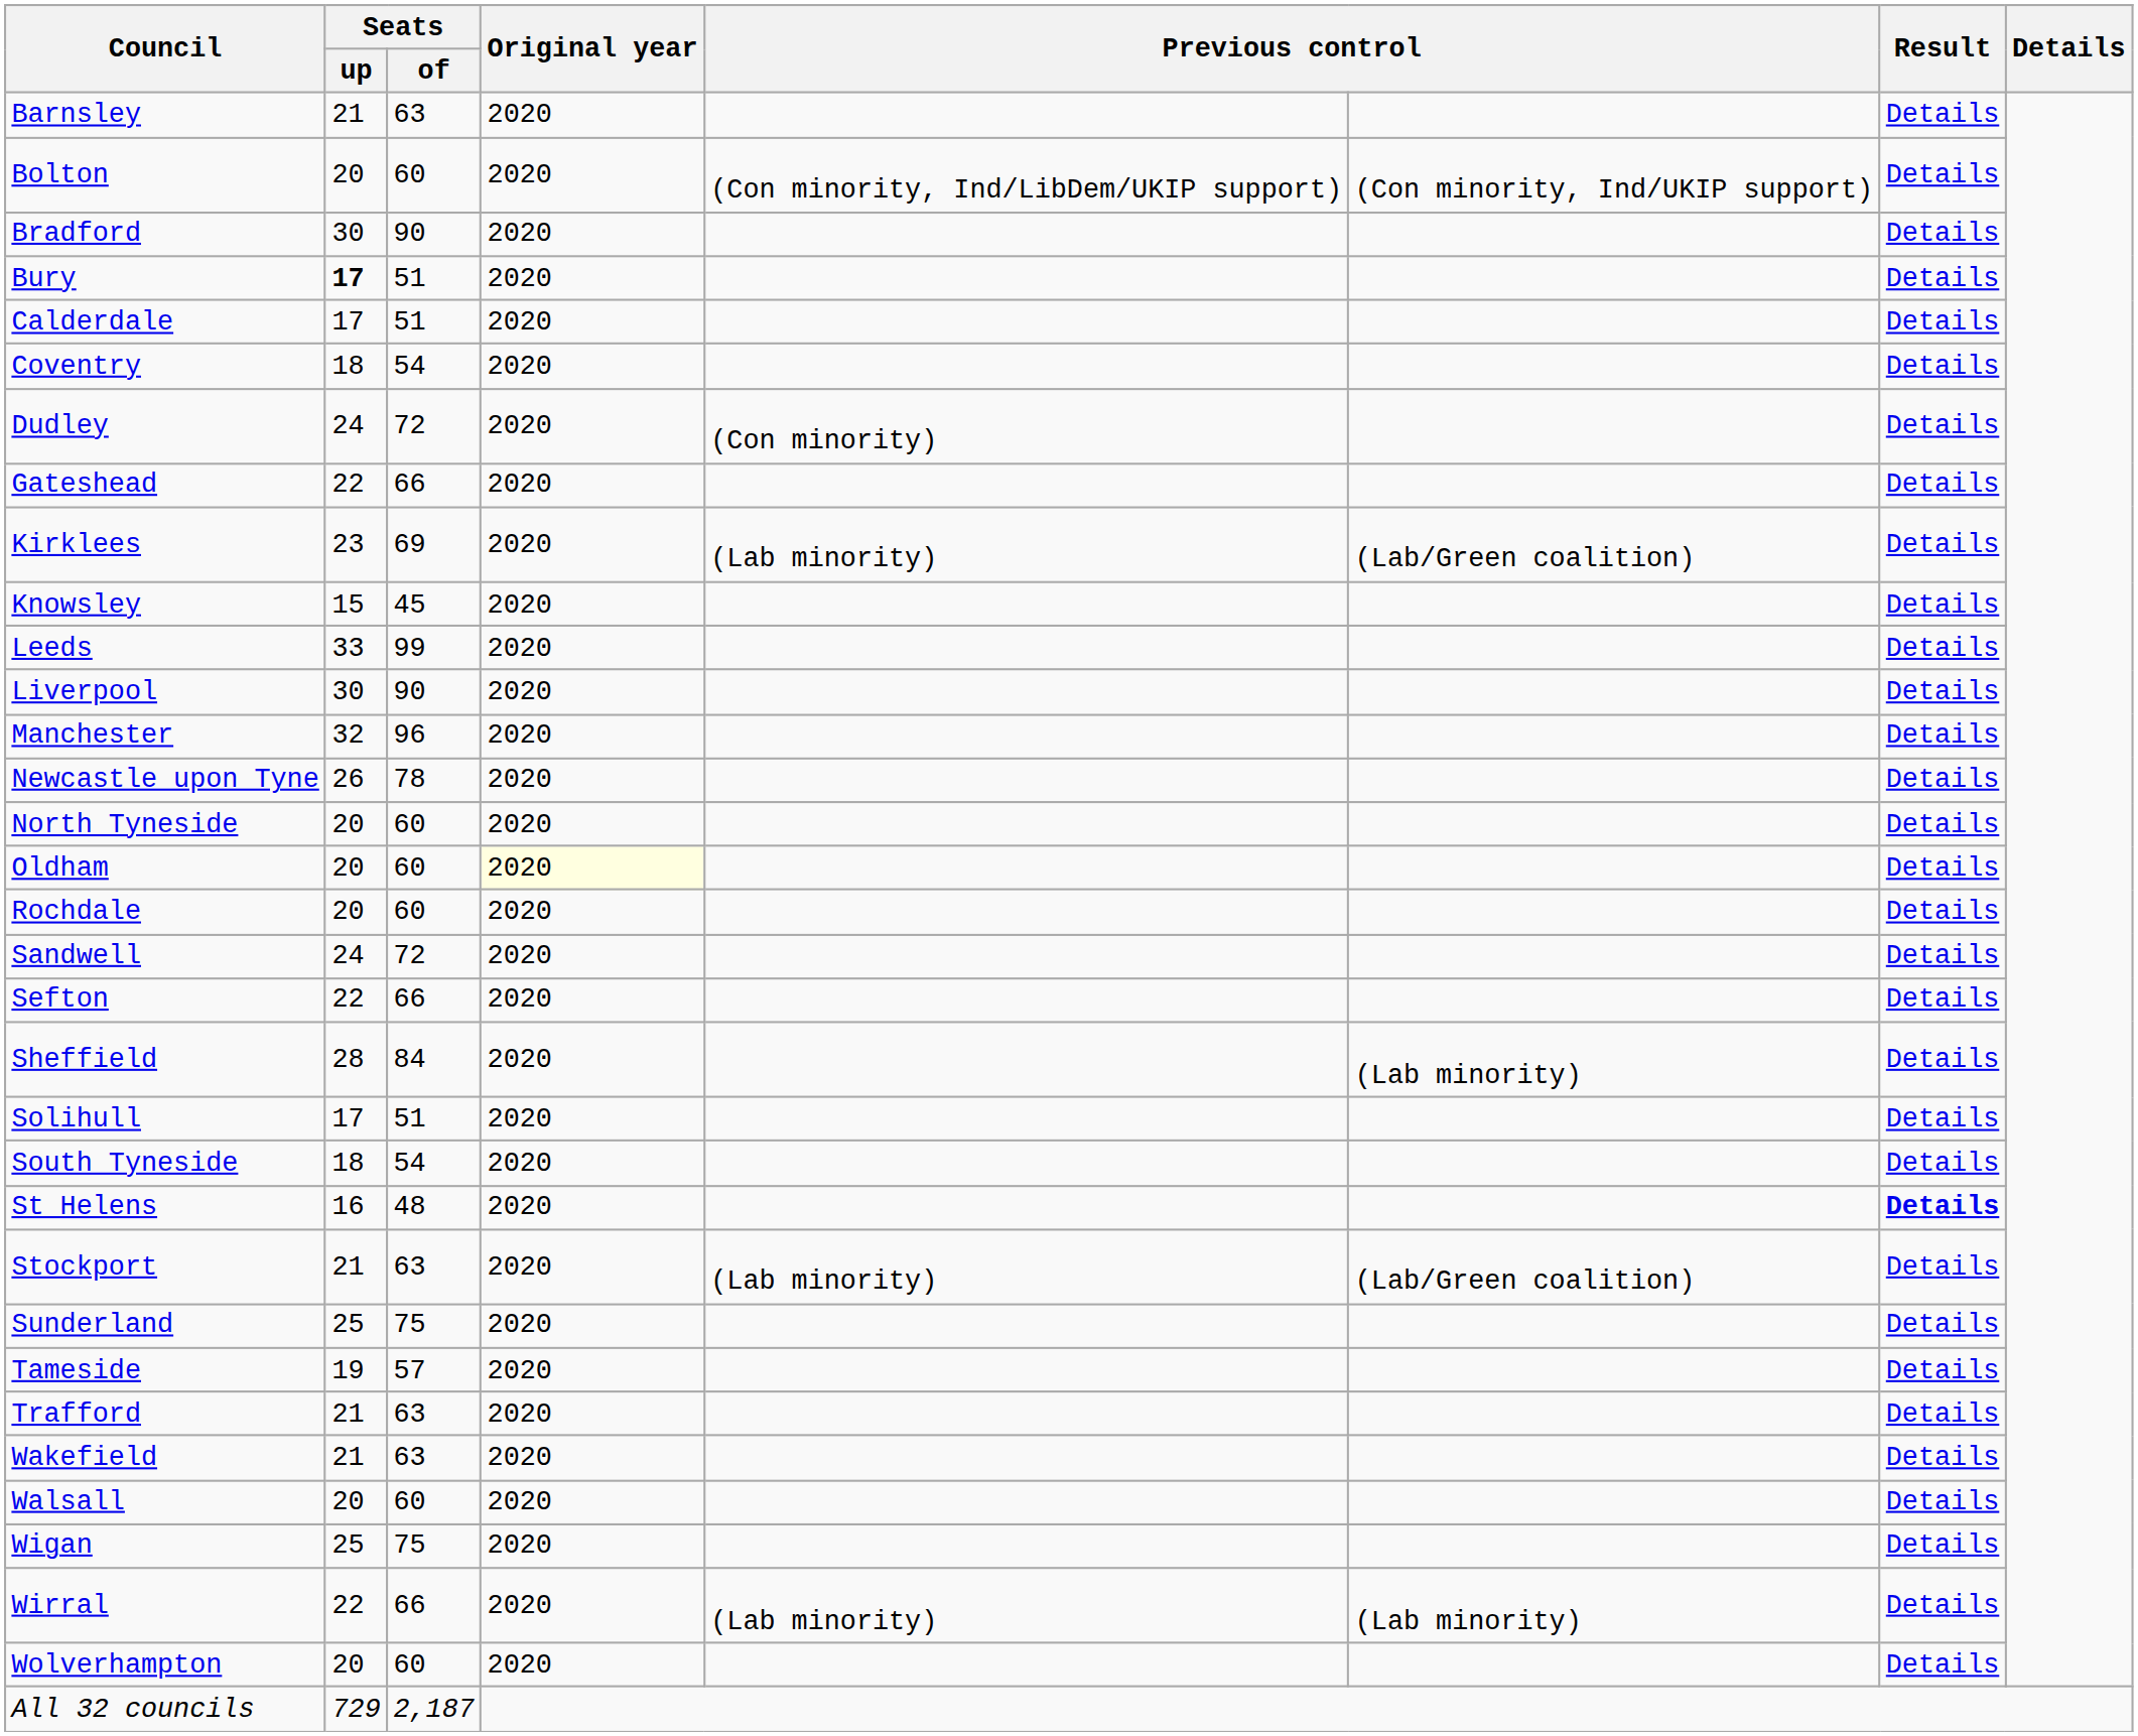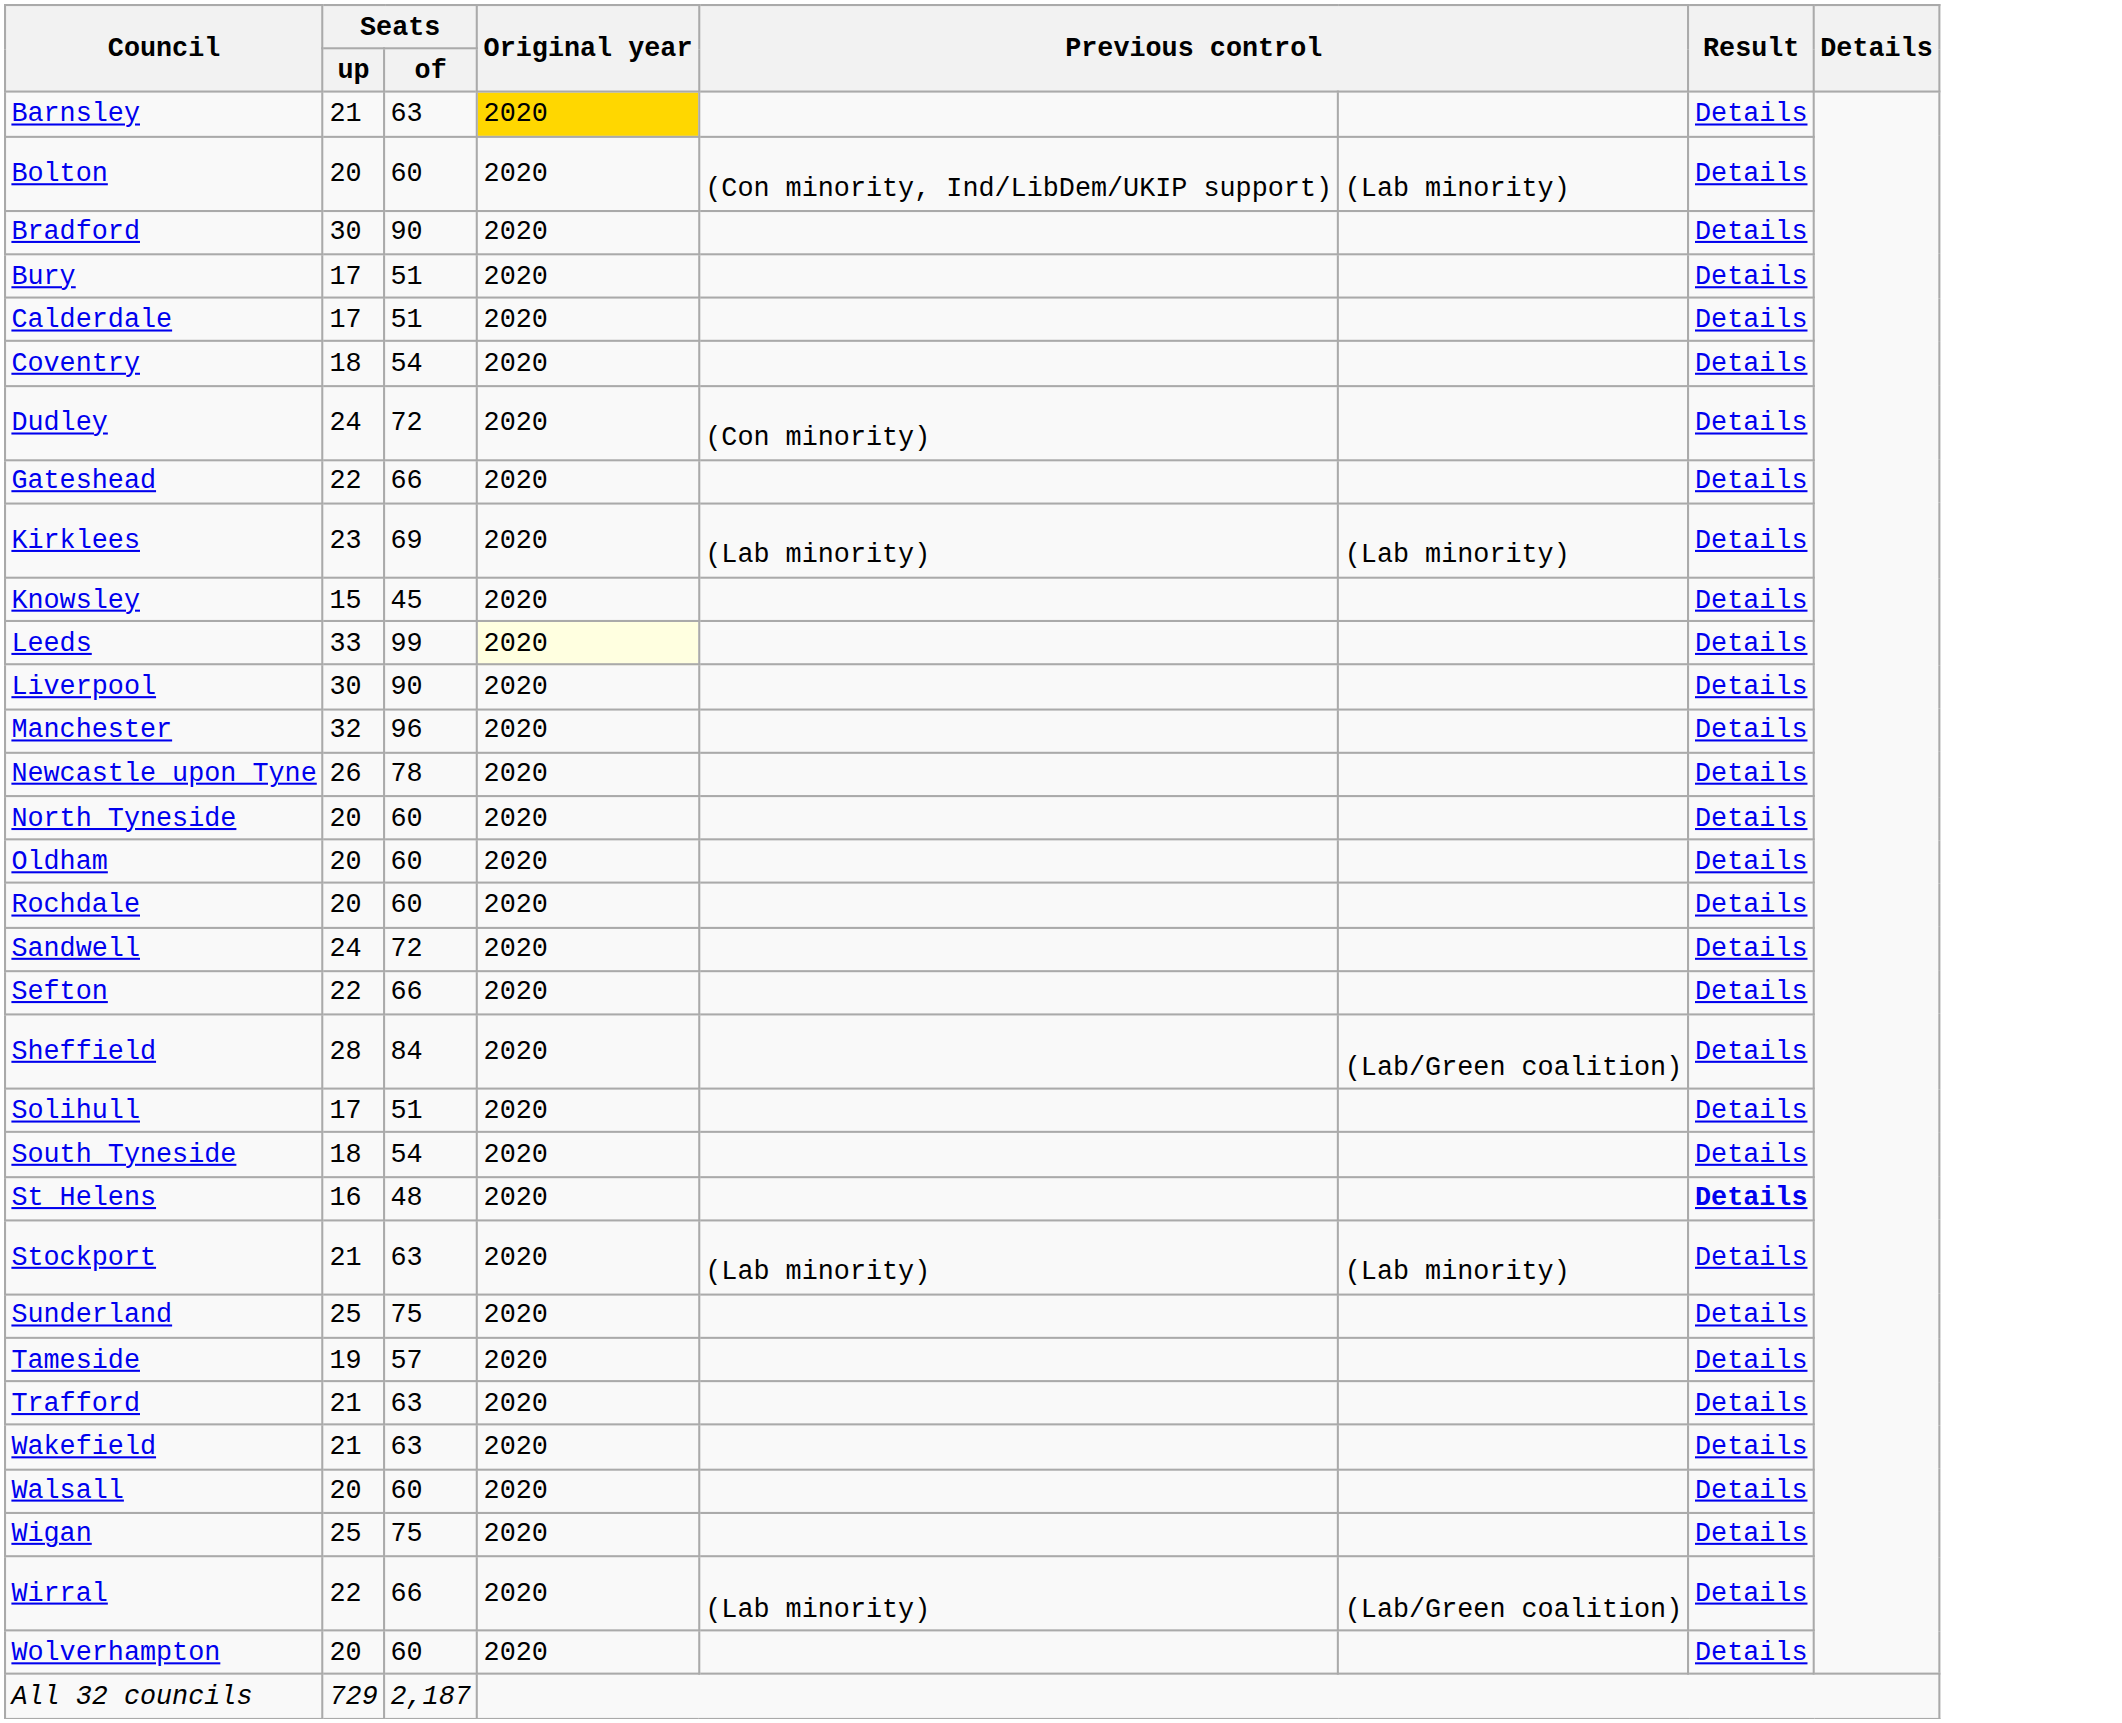 <table class="wikitable sortable">
 <tr>
 <th rowspan="2">Council</th>
 <th colspan="2">Seats</th>
 <th rowspan="2">Original year</th>
 <th colspan="2" rowspan="2">Previous control</th>
 <th colspan="2" rowspan="2">Result</th>
 <th rowspan="2">Details</th>
 </tr>
 <tr>
 <th>up</th>
 <th>of</th>
 </tr>
 <tr>
 <td><a href='#'>Barnsley</a></td>
 <td>21</td>
 <td>63</td>
-<td>2020</td>
+<td style="background: gold;">2020</td>
 <td></td>
 <td></td>
 <td><a href='#'>Details</a></td>
 </tr>
 <tr>
 <td><a href='#'>Bolton</a></td>
 <td>20</td>
 <td>60</td>
 <td>2020</td>
 <td><br>(Con minority, Ind/LibDem/UKIP support)</td>
-<td><br>(Con minority, Ind/UKIP support)</td>
+<td><br>(Lab minority)</td>
 <td><a href='#'>Details</a></td>
 </tr>
 <tr>
 <td><a href='#'>Bradford</a></td>
 <td>30</td>
 <td>90</td>
 <td>2020</td>
 <td></td>
 <td></td>
 <td><a href='#'>Details</a></td>
 </tr>
 <tr>
 <td><a href='#'>Bury</a></td>
-<td><strong>17</strong></td>
+<td>17</td>
 <td>51</td>
 <td>2020</td>
 <td></td>
 <td></td>
 <td><a href='#'>Details</a></td>
 </tr>
 <tr>
 <td><a href='#'>Calderdale</a></td>
 <td>17</td>
 <td>51</td>
 <td>2020</td>
 <td></td>
 <td></td>
 <td><a href='#'>Details</a></td>
 </tr>
 <tr>
 <td><a href='#'>Coventry</a></td>
 <td>18</td>
 <td>54</td>
 <td>2020</td>
 <td></td>
 <td></td>
 <td><a href='#'>Details</a></td>
 </tr>
 <tr>
 <td><a href='#'>Dudley</a></td>
 <td>24</td>
 <td>72</td>
 <td>2020</td>
 <td><br>(Con minority)</td>
 <td></td>
 <td><a href='#'>Details</a></td>
 </tr>
 <tr>
 <td><a href='#'>Gateshead</a></td>
 <td>22</td>
 <td>66</td>
 <td>2020</td>
 <td></td>
 <td></td>
 <td><a href='#'>Details</a></td>
 </tr>
 <tr>
 <td><a href='#'>Kirklees</a></td>
 <td>23</td>
 <td>69</td>
 <td>2020</td>
 <td><br>(Lab minority)</td>
-<td><br>(Lab/Green coalition)</td>
+<td><br>(Lab minority)</td>
 <td><a href='#'>Details</a></td>
 </tr>
 <tr>
 <td><a href='#'>Knowsley</a></td>
 <td>15</td>
 <td>45</td>
 <td>2020</td>
 <td></td>
 <td></td>
 <td><a href='#'>Details</a></td>
 </tr>
 <tr>
 <td><a href='#'>Leeds</a></td>
 <td>33</td>
 <td>99</td>
-<td>2020</td>
+<td style="background: lightyellow;">2020</td>
 <td></td>
 <td></td>
 <td><a href='#'>Details</a></td>
 </tr>
 <tr>
 <td><a href='#'>Liverpool</a></td>
 <td>30</td>
 <td>90</td>
 <td>2020</td>
 <td></td>
 <td></td>
 <td><a href='#'>Details</a></td>
 </tr>
 <tr>
 <td><a href='#'>Manchester</a></td>
 <td>32</td>
 <td>96</td>
 <td>2020</td>
 <td></td>
 <td></td>
 <td><a href='#'>Details</a></td>
 </tr>
 <tr>
 <td><a href='#'>Newcastle upon Tyne</a></td>
 <td>26</td>
 <td>78</td>
 <td>2020</td>
 <td></td>
 <td></td>
 <td><a href='#'>Details</a></td>
 </tr>
 <tr>
 <td><a href='#'>North Tyneside</a></td>
 <td>20</td>
 <td>60</td>
 <td>2020</td>
 <td></td>
 <td></td>
 <td><a href='#'>Details</a></td>
 </tr>
 <tr>
 <td><a href='#'>Oldham</a></td>
 <td>20</td>
 <td>60</td>
-<td style="background: lightyellow;">2020</td>
+<td>2020</td>
 <td></td>
 <td></td>
 <td><a href='#'>Details</a></td>
 </tr>
 <tr>
 <td><a href='#'>Rochdale</a></td>
 <td>20</td>
 <td>60</td>
 <td>2020</td>
 <td></td>
 <td></td>
 <td><a href='#'>Details</a></td>
 </tr>
 <tr>
 <td><a href='#'>Sandwell</a></td>
 <td>24</td>
 <td>72</td>
 <td>2020</td>
 <td></td>
 <td></td>
 <td><a href='#'>Details</a></td>
 </tr>
 <tr>
 <td><a href='#'>Sefton</a></td>
 <td>22</td>
 <td>66</td>
 <td>2020</td>
 <td></td>
 <td></td>
 <td><a href='#'>Details</a></td>
 </tr>
 <tr>
 <td><a href='#'>Sheffield</a></td>
 <td>28</td>
 <td>84</td>
 <td>2020</td>
 <td></td>
-<td><br>(Lab minority)</td>
+<td><br>(Lab/Green coalition)</td>
 <td><a href='#'>Details</a></td>
 </tr>
 <tr>
 <td><a href='#'>Solihull</a></td>
 <td>17</td>
 <td>51</td>
 <td>2020</td>
 <td></td>
 <td></td>
 <td><a href='#'>Details</a></td>
 </tr>
 <tr>
 <td><a href='#'>South Tyneside</a></td>
 <td>18</td>
 <td>54</td>
 <td>2020</td>
 <td></td>
 <td></td>
 <td><a href='#'>Details</a></td>
 </tr>
 <tr>
 <td><a href='#'>St Helens</a></td>
 <td>16</td>
 <td>48</td>
 <td>2020</td>
 <td></td>
 <td></td>
 <td><strong><a href='#'>Details</a></strong></td>
 </tr>
 <tr>
 <td><a href='#'>Stockport</a></td>
 <td>21</td>
 <td>63</td>
 <td>2020</td>
 <td><br>(Lab minority)</td>
-<td><br>(Lab/Green coalition)</td>
+<td><br>(Lab minority)</td>
 <td><a href='#'>Details</a></td>
 </tr>
 <tr>
 <td><a href='#'>Sunderland</a></td>
 <td>25</td>
 <td>75</td>
 <td>2020</td>
 <td></td>
 <td></td>
 <td><a href='#'>Details</a></td>
 </tr>
 <tr>
 <td><a href='#'>Tameside</a></td>
 <td>19</td>
 <td>57</td>
 <td>2020</td>
 <td></td>
 <td></td>
 <td><a href='#'>Details</a></td>
 </tr>
 <tr>
 <td><a href='#'>Trafford</a></td>
 <td>21</td>
 <td>63</td>
 <td>2020</td>
 <td></td>
 <td></td>
 <td><a href='#'>Details</a></td>
 </tr>
 <tr>
 <td><a href='#'>Wakefield</a></td>
 <td>21</td>
 <td>63</td>
 <td>2020</td>
 <td></td>
 <td></td>
 <td><a href='#'>Details</a></td>
 </tr>
 <tr>
 <td><a href='#'>Walsall</a></td>
 <td>20</td>
 <td>60</td>
 <td>2020</td>
 <td></td>
 <td></td>
 <td><a href='#'>Details</a></td>
 </tr>
 <tr>
 <td><a href='#'>Wigan</a></td>
 <td>25</td>
 <td>75</td>
 <td>2020</td>
 <td></td>
 <td></td>
 <td><a href='#'>Details</a></td>
 </tr>
 <tr>
 <td><a href='#'>Wirral</a></td>
 <td>22</td>
 <td>66</td>
 <td>2020</td>
 <td><br>(Lab minority)</td>
-<td><br>(Lab minority)</td>
+<td><br>(Lab/Green coalition)</td>
 <td><a href='#'>Details</a></td>
 </tr>
 <tr>
 <td><a href='#'>Wolverhampton</a></td>
 <td>20</td>
 <td>60</td>
 <td>2020</td>
 <td></td>
 <td></td>
 <td><a href='#'>Details</a></td>
 </tr>
 <tr>
 <td><em>All 32 councils</em></td>
 <td><em>729</em></td>
 <td><em>2,187</em></td>
 <td colspan="6"></td>
 </tr>
 </table>
